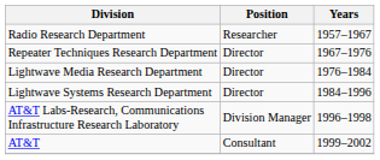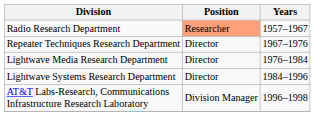 <table class="wikitable">
 <tr>
 <th>Division</th>
 <th>Position</th>
 <th>Years</th>
 </tr>
 <tr>
 <td>Radio Research Department</td>
-<td>Researcher</td>
+<td style="background: lightsalmon;">Researcher</td>
 <td>1957–1967</td>
 </tr>
 <tr>
 <td>Repeater Techniques Research Department</td>
 <td>Director</td>
 <td>1967–1976</td>
 </tr>
 <tr>
 <td>Lightwave Media Research Department</td>
 <td>Director</td>
 <td>1976–1984</td>
 </tr>
 <tr>
 <td>Lightwave Systems Research Department</td>
 <td>Director</td>
 <td>1984–1996</td>
 </tr>
 <tr>
 <td><a href='#'>AT&T</a> Labs-Research, Communications<br>Infrastructure Research Laboratory</td>
 <td>Division Manager</td>
 <td>1996–1998</td>
 </tr>
 <tr>
-<td><a href='#'>AT&T</a></td>
-<td>Consultant</td>
-<td>1999–2002</td>
-</tr>
-<tr>
 </tr>
 </table>
